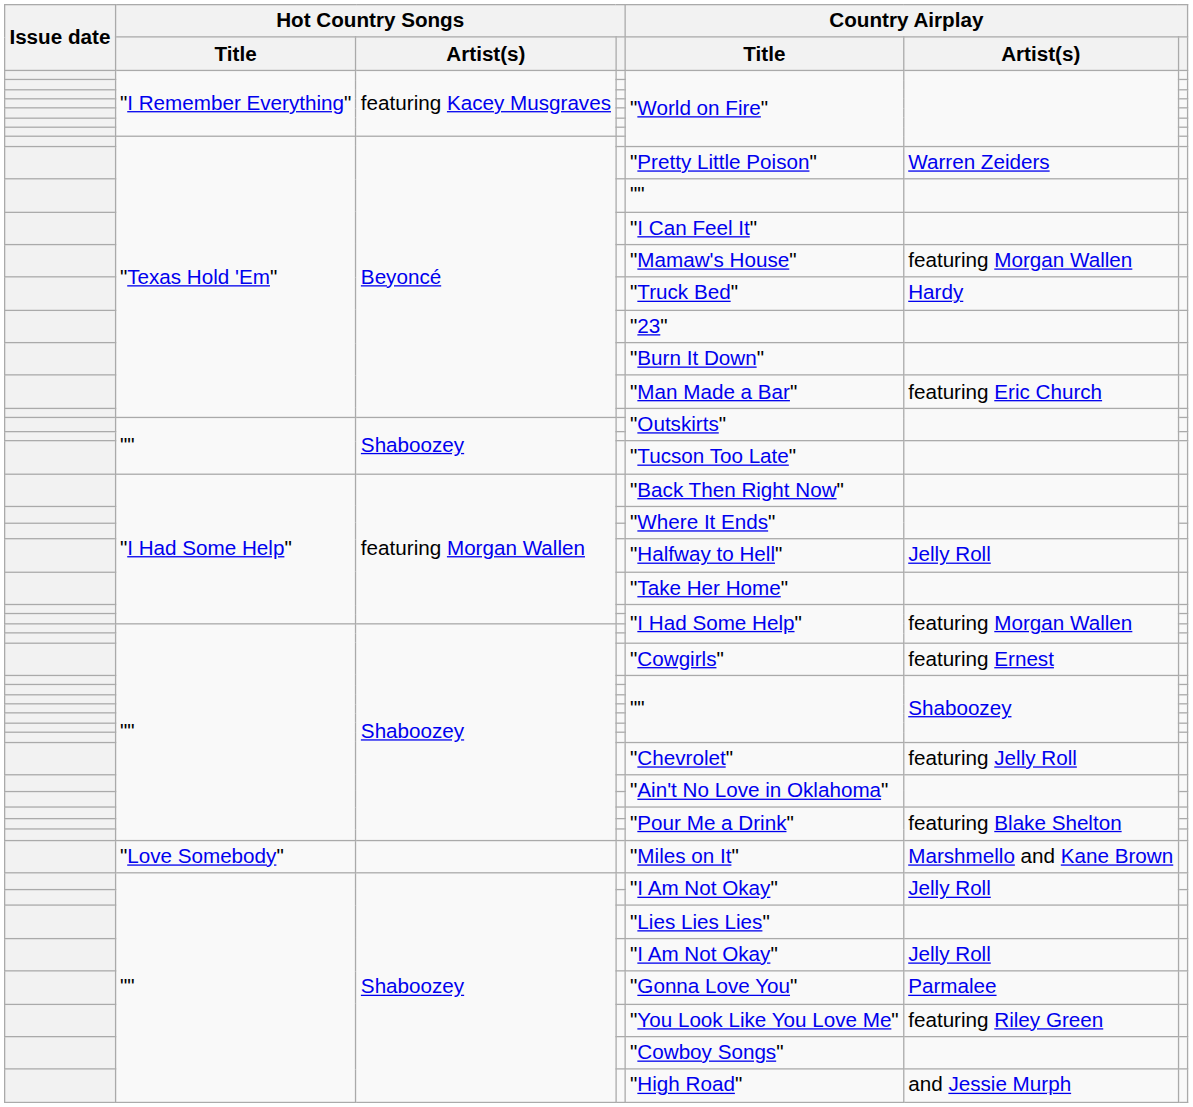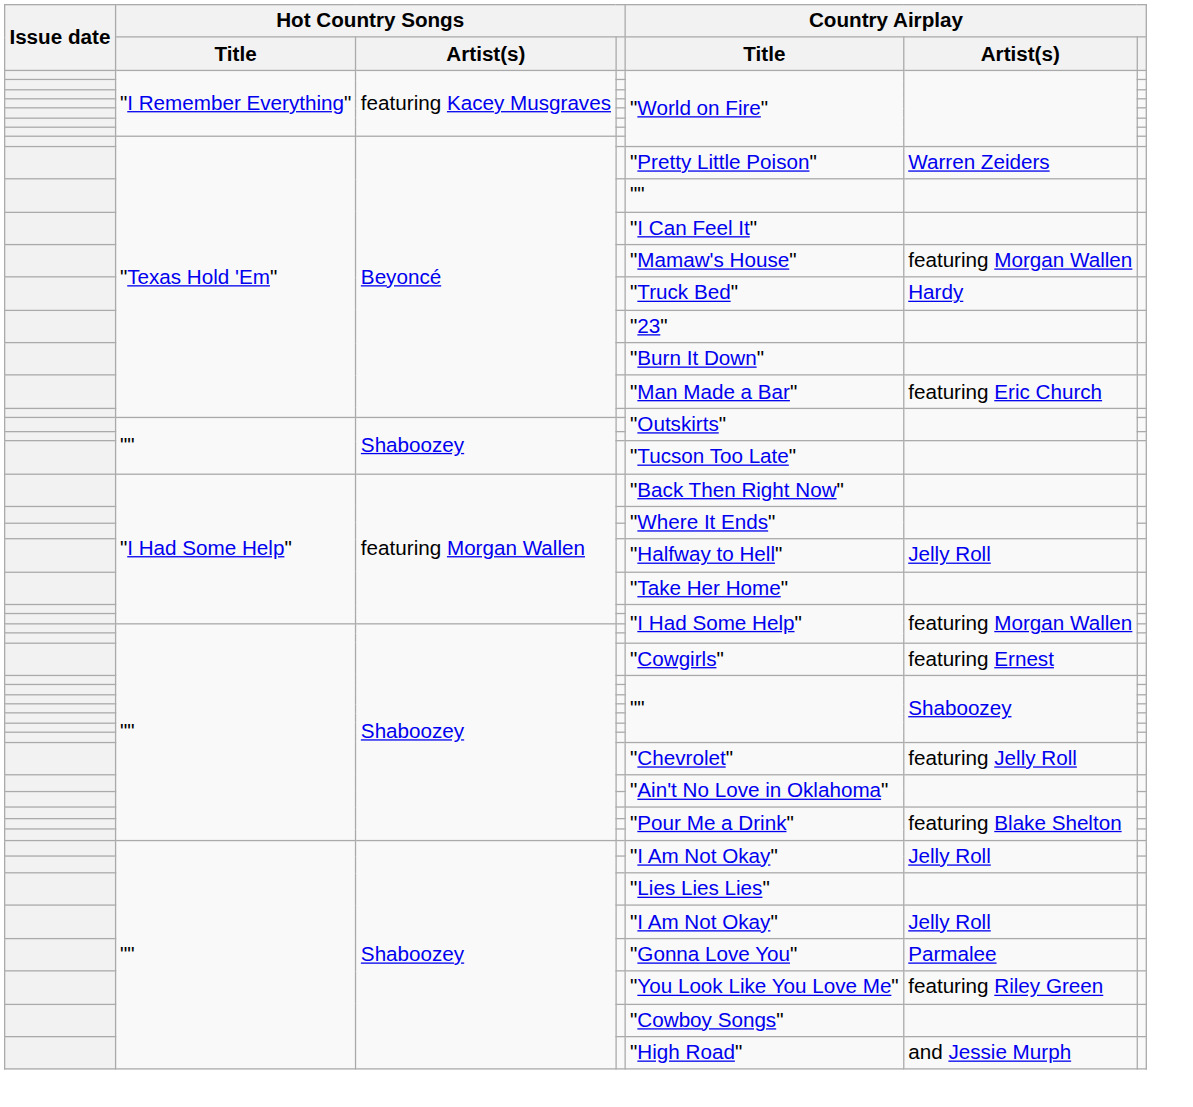 <table class="wikitable sortable plainrowheaders">
 <tr>
 <th scope=col rowspan=2>Issue date</th>
 <th scope=col colspan=3>Hot Country Songs</th>
 <th scope=col colspan=3>Country Airplay</th>
 </tr>
 <tr>
 <th scope=col>Title</th>
 <th scope=col>Artist(s)</th>
 <th scope=col class=unsortable></th>
 <th scope=col>Title</th>
 <th scope=col>Artist(s)</th>
 <th scope=col class=unsortable></th>
 </tr>
 <tr>
 <th scope="row"></th>
 <td rowspan=7>"<a href='#'>I Remember Everything</a>"</td>
 <td rowspan=7> featuring <a href='#'>Kacey Musgraves</a></td>
 <td align=center></td>
 <td rowspan=8>"<a href='#'>World on Fire</a>"</td>
 <td rowspan=8></td>
 <td align=center></td>
 </tr>
 <tr>
 <th scope="row"></th>
 <td align=center></td>
 <td align=center></td>
 </tr>
 <tr>
 <th scope="row"></th>
 <td align=center></td>
 <td align=center></td>
 </tr>
 <tr>
 <th scope="row"></th>
 <td align=center></td>
 <td align=center></td>
 </tr>
 <tr>
 <th scope="row"></th>
 <td align=center></td>
 <td align=center></td>
 </tr>
 <tr>
 <th scope="row"></th>
 <td align=center></td>
 <td align=center></td>
 </tr>
 <tr>
 <th scope="row"></th>
 <td align=center></td>
 <td align=center></td>
 </tr>
 <tr>
 <th scope="row"></th>
 <td rowspan=10>"<a href='#'>Texas Hold 'Em</a>"</td>
 <td rowspan=10><a href='#'>Beyoncé</a></td>
 <td align=center></td>
 <td align=center></td>
 </tr>
 <tr>
 <th scope="row"></th>
 <td align=center></td>
 <td>"<a href='#'>Pretty Little Poison</a>"</td>
 <td><a href='#'>Warren Zeiders</a></td>
 <td align=center></td>
 </tr>
 <tr>
 <th scope="row"></th>
 <td align=center></td>
 <td>""</td>
 <td></td>
 <td align=center></td>
 </tr>
 <tr>
 <th scope="row"></th>
 <td align=center></td>
 <td>"<a href='#'>I Can Feel It</a>"</td>
 <td></td>
 <td align=center></td>
 </tr>
 <tr>
 <th scope="row"></th>
 <td align=center></td>
 <td>"<a href='#'>Mamaw's House</a>"</td>
 <td> featuring <a href='#'>Morgan Wallen</a></td>
 <td align=center></td>
 </tr>
 <tr>
 <th scope="row"></th>
 <td align=center></td>
 <td>"<a href='#'>Truck Bed</a>"</td>
 <td><a href='#'>Hardy</a></td>
 <td align=center></td>
 </tr>
 <tr>
 <th scope="row"></th>
 <td align=center></td>
 <td>"<a href='#'>23</a>"</td>
 <td></td>
 <td align=center></td>
 </tr>
 <tr>
 <th scope="row"></th>
 <td align=center></td>
 <td>"<a href='#'>Burn It Down</a>"</td>
 <td></td>
 <td align=center></td>
 </tr>
 <tr>
 <th scope="row"></th>
 <td align=center></td>
 <td>"<a href='#'>Man Made a Bar</a>"</td>
 <td> featuring <a href='#'>Eric Church</a></td>
 <td align=center></td>
 </tr>
 <tr>
 <th scope="row"></th>
 <td align=center></td>
 <td rowspan=3>"<a href='#'>Outskirts</a>"</td>
 <td rowspan=3></td>
 <td align=center></td>
 </tr>
 <tr>
 <th scope="row"></th>
 <td rowspan=3>""</td>
 <td rowspan=3><a href='#'>Shaboozey</a></td>
 <td align=center></td>
 <td align=center></td>
 </tr>
 <tr>
 <th scope="row"></th>
 <td align=center></td>
 <td align=center></td>
 </tr>
 <tr>
 <th scope="row"></th>
 <td align=center></td>
 <td>"<a href='#'>Tucson Too Late</a>"</td>
 <td></td>
 <td align=center></td>
 </tr>
 <tr>
 <th scope="row"></th>
 <td rowspan=7>"<a href='#'>I Had Some Help</a>"</td>
 <td rowspan=7> featuring <a href='#'>Morgan Wallen</a></td>
 <td align=center></td>
 <td>"<a href='#'>Back Then Right Now</a>"</td>
 <td></td>
 <td align=center></td>
 </tr>
 <tr>
 <th scope="row"></th>
 <td align=center></td>
 <td rowspan=2>"<a href='#'>Where It Ends</a>"</td>
 <td rowspan=2></td>
 <td align=center></td>
 </tr>
 <tr>
 <th scope="row"></th>
 <td align=center></td>
 <td align=center></td>
 </tr>
 <tr>
 <th scope="row"></th>
 <td align=center></td>
 <td>"<a href='#'>Halfway to Hell</a>"</td>
 <td><a href='#'>Jelly Roll</a></td>
 <td align=center></td>
 </tr>
 <tr>
 <th scope="row"></th>
 <td align=center></td>
 <td>"<a href='#'>Take Her Home</a>"</td>
 <td></td>
 <td align=center></td>
 </tr>
 <tr>
 <th scope="row"></th>
 <td align=center></td>
 <td rowspan=4>"<a href='#'>I Had Some Help</a>"</td>
 <td rowspan=4> featuring <a href='#'>Morgan Wallen</a></td>
 <td align=center></td>
 </tr>
 <tr>
 <th scope="row"></th>
 <td align=center></td>
 <td align=center></td>
 </tr>
 <tr>
 <th scope="row"></th>
 <td rowspan=16>""</td>
 <td rowspan=16><a href='#'>Shaboozey</a></td>
 <td align=center></td>
 <td align=center></td>
 </tr>
 <tr>
 <th scope="row"></th>
 <td align=center></td>
 <td align=center></td>
 </tr>
 <tr>
 <th scope="row"></th>
 <td align=center></td>
 <td>"<a href='#'>Cowgirls</a>"</td>
 <td> featuring <a href='#'>Ernest</a></td>
 <td align=center></td>
 </tr>
 <tr>
 <th scope="row"></th>
 <td align=center></td>
 <td rowspan="7">""</td>
 <td rowspan="7"><a href='#'>Shaboozey</a></td>
 <td align=center></td>
 </tr>
 <tr>
 <th scope="row"></th>
 <td align=center></td>
 <td align=center></td>
 </tr>
 <tr>
 <th scope="row"></th>
 <td align=center></td>
 <td align=center></td>
 </tr>
 <tr>
 <th scope="row"></th>
 <td align=center></td>
 <td align=center></td>
 </tr>
 <tr>
 <th scope="row"></th>
 <td align=center></td>
 <td align=center></td>
 </tr>
 <tr>
 <th scope="row"></th>
 <td align=center></td>
 <td align=center></td>
 </tr>
 <tr>
 <th scope="row"></th>
 <td align=center></td>
 <td align=center></td>
 </tr>
 <tr>
 <th scope="row"></th>
 <td align=center></td>
 <td>"<a href='#'>Chevrolet</a>"</td>
 <td> featuring <a href='#'>Jelly Roll</a></td>
 <td align=center></td>
 </tr>
 <tr>
 <th scope="row"></th>
 <td align=center></td>
 <td rowspan="2">"<a href='#'>Ain't No Love in Oklahoma</a>"</td>
 <td rowspan="2"></td>
 <td align=center></td>
 </tr>
 <tr>
 <th scope="row"></th>
 <td align=center></td>
 <td align=center></td>
 </tr>
 <tr>
 <th scope="row"></th>
 <td align=center></td>
 <td rowspan=3>"<a href='#'>Pour Me a Drink</a>"</td>
 <td rowspan=3> featuring <a href='#'>Blake Shelton</a></td>
 <td align=center></td>
 </tr>
 <tr>
 <th scope="row"></th>
 <td align=center></td>
 <td align=center></td>
 </tr>
 <tr>
 <th scope="row"></th>
 <td align=center></td>
 <td align=center></td>
 </tr>
 <tr>
 <th scope="row"></th>
-<td>"<a href='#'>Love Somebody</a>"</td>
-<td></td>
-<td align=center></td>
-<td>"<a href='#'>Miles on It</a>"</td>
-<td><a href='#'>Marshmello</a> and <a href='#'>Kane Brown</a></td>
-<td align=center></td>
-</tr>
-<tr>
-<th scope="row"></th>
 <td rowspan="8">""</td>
 <td rowspan="8"><a href='#'>Shaboozey</a></td>
 <td align=center></td>
 <td rowspan=2>"<a href='#'>I Am Not Okay</a>"</td>
 <td rowspan=2><a href='#'>Jelly Roll</a></td>
 <td align=center></td>
 </tr>
 <tr>
 <th scope="row"></th>
 <td align=center></td>
 <td align=center></td>
 </tr>
 <tr>
 <th scope="row"></th>
 <td align=center></td>
 <td>"<a href='#'>Lies Lies Lies</a>"</td>
 <td></td>
 <td align=center></td>
 </tr>
 <tr>
 <th scope="row"></th>
 <td align=center></td>
 <td rowspan=1>"<a href='#'>I Am Not Okay</a>"</td>
 <td rowspan=1><a href='#'>Jelly Roll</a></td>
 <td align=center></td>
 </tr>
 <tr>
 <th scope="row"></th>
 <td align=center></td>
 <td>"<a href='#'>Gonna Love You</a>"</td>
 <td><a href='#'>Parmalee</a></td>
 <td align=center></td>
 </tr>
 <tr>
 <th scope="row"></th>
 <td align=center></td>
 <td>"<a href='#'>You Look Like You Love Me</a>"</td>
 <td> featuring <a href='#'>Riley Green</a></td>
 <td align=center></td>
 </tr>
 <tr>
 <th scope="row"></th>
 <td align=center></td>
 <td>"<a href='#'>Cowboy Songs</a>"</td>
 <td></td>
 <td align=center></td>
 </tr>
 <tr>
 <th scope="row"></th>
 <td align=center></td>
 <td>"<a href='#'>High Road</a>"</td>
 <td> and <a href='#'>Jessie Murph</a></td>
 <td align=center></td>
 </tr>
 </table>
